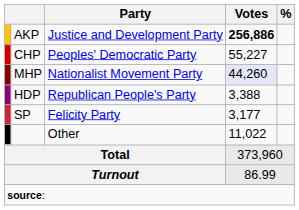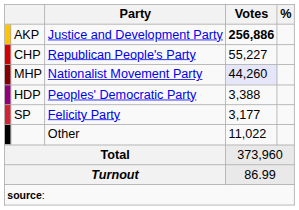 <table class="wikitable">
 <tr>
 <th colspan="2" align="center"></th>
 <th align="center">Party</th>
 <th align="center">Votes</th>
 <th align="center">%</th>
 </tr>
 <tr align="left">
 <td bgcolor="#FDC400" width="1"></td>
 <td>AKP</td>
 <td><a href='#'>Justice and Development Party</a></td>
 <td><strong>256,886</strong></td>
 <td><strong></strong></td>
 </tr>
 <tr align="left">
 <td bgcolor="#d50000" width="1"></td>
 <td>CHP</td>
-<td><a href='#'>Peoples' Democratic Party</a></td>
+<td><a href='#'>Republican People's Party</a></td>
 <td>55,227</td>
 <td></td>
 </tr>
 <tr align="left">
 <td bgcolor="#870000" width="1"></td>
 <td>MHP</td>
 <td><a href='#'>Nationalist Movement Party</a></td>
 <td style="background: lavender;">44,260</td>
 <td></td>
 </tr>
 <tr align="left">
 <td bgcolor="#91007B" width="1"></td>
 <td>HDP</td>
-<td><a href='#'>Republican People's Party</a></td>
+<td><a href='#'>Peoples' Democratic Party</a></td>
 <td>3,388</td>
 <td></td>
 </tr>
 <tr align="left">
 <td bgcolor="#D02433" width="1"></td>
 <td>SP</td>
 <td><a href='#'>Felicity Party</a></td>
 <td>3,177</td>
 <td></td>
 </tr>
 <tr align="left">
 <td bgcolor=" " width="1"></td>
 <td></td>
 <td>Other</td>
 <td>11,022</td>
 <td></td>
 </tr>
 <tr align="left" style="background-color:#E9E9E9">
 <th colspan="3" align="center"><strong>Total</strong></th>
 <td colspan="5" align="center">373,960</td>
 </tr>
 <tr align="left" style="background-color:#E9E9E9">
 <th colspan="3" align="center"><em>Turnout</em></th>
 <td colspan="5" align="center">86.99</td>
 </tr>
 <tr>
 <td colspan="9" align="left"><small><strong>source</strong>: </small></td>
 </tr>
 </table>
